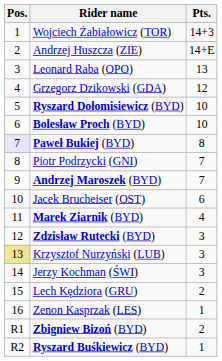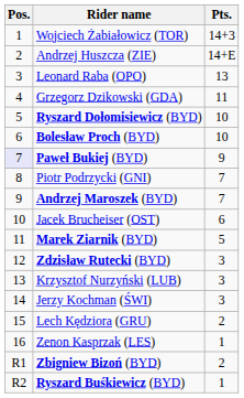 <table class=wikitable>
 <tr>
 <th>Pos.</th>
 <th>Rider name</th>
 <th>Pts.</th>
 </tr>
 <tr align=center>
 <td>1</td>
 <td align=left><a href='#'>Wojciech Żabiałowicz</a> (<a href='#'>TOR</a>)</td>
 <td>14+3</td>
 </tr>
 <tr align=center>
 <td>2</td>
 <td align=left><a href='#'>Andrzej Huszcza</a> (<a href='#'>ZIE</a>)</td>
 <td>14+E</td>
 </tr>
 <tr align=center>
 <td>3</td>
 <td align=left><a href='#'>Leonard Raba</a> (<a href='#'>OPO</a>)</td>
 <td>13</td>
 </tr>
 <tr align=center>
 <td>4</td>
 <td align=left><a href='#'>Grzegorz Dzikowski</a> (<a href='#'>GDA</a>)</td>
-<td>12</td>
+<td>11</td>
 </tr>
 <tr align=center>
 <td>5</td>
 <td align=left><strong><a href='#'>Ryszard Dołomisiewicz</a></strong> (<a href='#'>BYD</a>)</td>
 <td>10</td>
 </tr>
 <tr align=center>
 <td>6</td>
 <td align=left><strong><a href='#'>Bolesław Proch</a></strong> (<a href='#'>BYD</a>)</td>
 <td>10</td>
 </tr>
 <tr align=center>
 <td style="background: lavender;">7</td>
 <td align=left><strong><a href='#'>Paweł Bukiej</a></strong> (<a href='#'>BYD</a>)</td>
-<td>8</td>
+<td>9</td>
 </tr>
 <tr align=center>
 <td>8</td>
 <td align=left><a href='#'>Piotr Podrzycki</a> (<a href='#'>GNI</a>)</td>
 <td>7</td>
 </tr>
 <tr align=center>
 <td>9</td>
 <td align=left><strong><a href='#'>Andrzej Maroszek</a></strong> (<a href='#'>BYD</a>)</td>
 <td>7</td>
 </tr>
 <tr align=center>
 <td>10</td>
 <td align=left><a href='#'>Jacek Brucheiser</a> (<a href='#'>OST</a>)</td>
 <td>6</td>
 </tr>
 <tr align=center>
 <td>11</td>
 <td align=left><strong><a href='#'>Marek Ziarnik</a></strong> (<a href='#'>BYD</a>)</td>
-<td>4</td>
+<td>5</td>
 </tr>
 <tr align=center>
 <td>12</td>
 <td align=left><strong><a href='#'>Zdzisław Rutecki</a></strong> (<a href='#'>BYD</a>)</td>
 <td>3</td>
 </tr>
 <tr align=center>
-<td style="background: khaki;">13</td>
+<td>13</td>
 <td align=left><a href='#'>Krzysztof Nurzyński</a> (<a href='#'>LUB</a>)</td>
 <td>3</td>
 </tr>
 <tr align=center>
 <td>14</td>
 <td align=left><a href='#'>Jerzy Kochman</a> (<a href='#'>ŚWI</a>)</td>
 <td>3</td>
 </tr>
 <tr align=center>
 <td>15</td>
 <td align=left><a href='#'>Lech Kędziora</a> (<a href='#'>GRU</a>)</td>
 <td>2</td>
 </tr>
 <tr align=center>
 <td>16</td>
 <td align=left><a href='#'>Zenon Kasprzak</a> (<a href='#'>LES</a>)</td>
 <td>1</td>
 </tr>
 <tr align=center>
 <td>R1</td>
 <td align=left><strong><a href='#'>Zbigniew Bizoń</a></strong> (<a href='#'>BYD</a>)</td>
 <td>2</td>
 </tr>
 <tr align=center>
 <td>R2</td>
 <td align=left><strong><a href='#'>Ryszard Buśkiewicz</a></strong> (<a href='#'>BYD</a>)</td>
 <td>1</td>
 </tr>
 </table>
